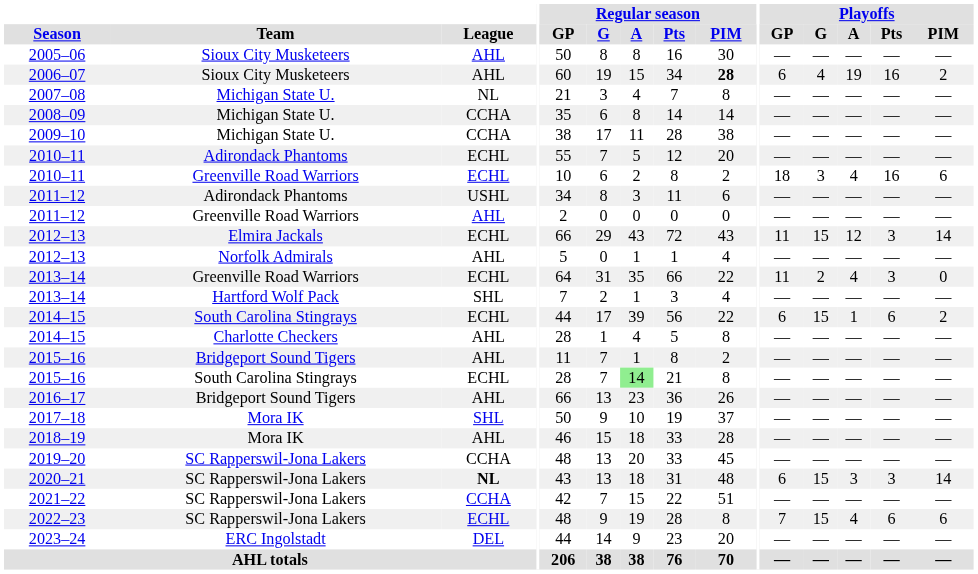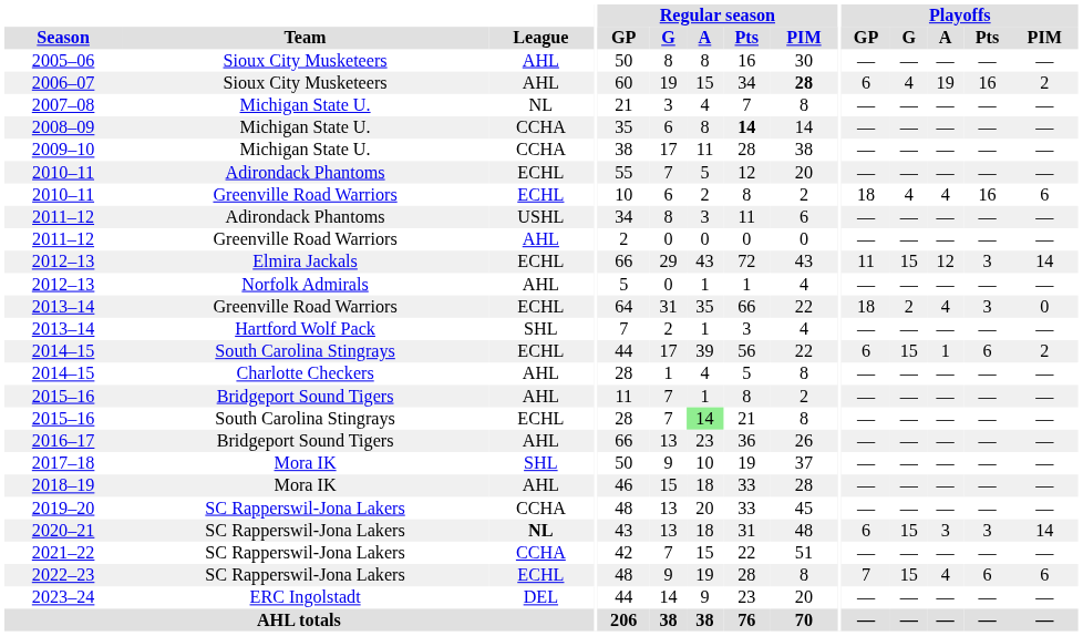 <table border="0" cellpadding="1" cellspacing="0" style="text-align:center; width:60em">
 <tr bgcolor="#e0e0e0">
 <th colspan="3" bgcolor="#ffffff"></th>
 <th rowspan="99" bgcolor="#ffffff"></th>
 <th colspan="5"><a href='#'>Regular season</a></th>
 <th rowspan="99" bgcolor="#ffffff"></th>
 <th colspan="5"><a href='#'>Playoffs</a></th>
 </tr>
 <tr bgcolor="#e0e0e0">
 <th><a href='#'>Season</a></th>
 <th>Team</th>
 <th>League</th>
 <th>GP</th>
 <th><a href='#'>G</a></th>
 <th><a href='#'>A</a></th>
 <th><a href='#'>Pts</a></th>
 <th><a href='#'>PIM</a></th>
 <th>GP</th>
 <th>G</th>
 <th>A</th>
 <th>Pts</th>
 <th>PIM</th>
 </tr>
 <tr>
 <td><a href='#'>2005–06</a></td>
 <td><a href='#'>Sioux City Musketeers</a></td>
 <td><a href='#'>AHL</a></td>
 <td>50</td>
 <td>8</td>
 <td>8</td>
 <td>16</td>
 <td>30</td>
 <td>—</td>
 <td>—</td>
 <td>—</td>
 <td>—</td>
 <td>—</td>
 </tr>
 <tr bgcolor="#f0f0f0">
 <td><a href='#'>2006–07</a></td>
 <td>Sioux City Musketeers</td>
 <td>AHL</td>
 <td>60</td>
 <td>19</td>
 <td>15</td>
 <td>34</td>
 <td><strong>28</strong></td>
 <td>6</td>
 <td>4</td>
 <td>19</td>
 <td>16</td>
 <td>2</td>
 </tr>
 <tr>
 <td><a href='#'>2007–08</a></td>
 <td><a href='#'>Michigan State U.</a></td>
 <td>NL</td>
 <td>21</td>
 <td>3</td>
 <td>4</td>
 <td>7</td>
 <td>8</td>
 <td>—</td>
 <td>—</td>
 <td>—</td>
 <td>—</td>
 <td>—</td>
 </tr>
 <tr bgcolor="#f0f0f0">
 <td><a href='#'>2008–09</a></td>
 <td>Michigan State U.</td>
 <td>CCHA</td>
 <td>35</td>
 <td>6</td>
 <td>8</td>
-<td>14</td>
+<td><strong>14</strong></td>
 <td>14</td>
 <td>—</td>
 <td>—</td>
 <td>—</td>
 <td>—</td>
 <td>—</td>
 </tr>
 <tr>
 <td><a href='#'>2009–10</a></td>
 <td>Michigan State U.</td>
 <td>CCHA</td>
 <td>38</td>
 <td>17</td>
 <td>11</td>
 <td>28</td>
 <td>38</td>
 <td>—</td>
 <td>—</td>
 <td>—</td>
 <td>—</td>
 <td>—</td>
 </tr>
 <tr bgcolor="#f0f0f0">
 <td><a href='#'>2010–11</a></td>
 <td><a href='#'>Adirondack Phantoms</a></td>
 <td>ECHL</td>
 <td>55</td>
 <td>7</td>
 <td>5</td>
 <td>12</td>
 <td>20</td>
 <td>—</td>
 <td>—</td>
 <td>—</td>
 <td>—</td>
 <td>—</td>
 </tr>
 <tr>
 <td><a href='#'>2010–11</a></td>
 <td><a href='#'>Greenville Road Warriors</a></td>
 <td><a href='#'>ECHL</a></td>
 <td>10</td>
 <td>6</td>
 <td>2</td>
 <td>8</td>
 <td>2</td>
 <td>18</td>
-<td>3</td>
+<td>4</td>
 <td>4</td>
 <td>16</td>
 <td>6</td>
 </tr>
 <tr bgcolor="#f0f0f0">
 <td><a href='#'>2011–12</a></td>
 <td>Adirondack Phantoms</td>
 <td>USHL</td>
 <td>34</td>
 <td>8</td>
 <td>3</td>
 <td>11</td>
 <td>6</td>
 <td>—</td>
 <td>—</td>
 <td>—</td>
 <td>—</td>
 <td>—</td>
 </tr>
 <tr>
 <td><a href='#'>2011–12</a></td>
 <td>Greenville Road Warriors</td>
 <td><a href='#'>AHL</a></td>
 <td>2</td>
 <td>0</td>
 <td>0</td>
 <td>0</td>
 <td>0</td>
 <td>—</td>
 <td>—</td>
 <td>—</td>
 <td>—</td>
 <td>—</td>
 </tr>
 <tr bgcolor="#f0f0f0">
 <td><a href='#'>2012–13</a></td>
 <td><a href='#'>Elmira Jackals</a></td>
 <td>ECHL</td>
 <td>66</td>
 <td>29</td>
 <td>43</td>
 <td>72</td>
 <td>43</td>
 <td>11</td>
 <td>15</td>
 <td>12</td>
 <td>3</td>
 <td>14</td>
 </tr>
 <tr>
 <td><a href='#'>2012–13</a></td>
 <td><a href='#'>Norfolk Admirals</a></td>
 <td>AHL</td>
 <td>5</td>
 <td>0</td>
 <td>1</td>
 <td>1</td>
 <td>4</td>
 <td>—</td>
 <td>—</td>
 <td>—</td>
 <td>—</td>
 <td>—</td>
 </tr>
 <tr bgcolor="#f0f0f0">
 <td><a href='#'>2013–14</a></td>
 <td>Greenville Road Warriors</td>
 <td>ECHL</td>
 <td>64</td>
 <td>31</td>
 <td>35</td>
 <td>66</td>
 <td>22</td>
-<td>11</td>
+<td>18</td>
 <td>2</td>
 <td>4</td>
 <td>3</td>
 <td>0</td>
 </tr>
 <tr>
 <td><a href='#'>2013–14</a></td>
 <td><a href='#'>Hartford Wolf Pack</a></td>
 <td>SHL</td>
 <td>7</td>
 <td>2</td>
 <td>1</td>
 <td>3</td>
 <td>4</td>
 <td>—</td>
 <td>—</td>
 <td>—</td>
 <td>—</td>
 <td>—</td>
 </tr>
 <tr bgcolor="#f0f0f0">
 <td><a href='#'>2014–15</a></td>
 <td><a href='#'>South Carolina Stingrays</a></td>
 <td>ECHL</td>
 <td>44</td>
 <td>17</td>
 <td>39</td>
 <td>56</td>
 <td>22</td>
 <td>6</td>
 <td>15</td>
 <td>1</td>
 <td>6</td>
 <td>2</td>
 </tr>
 <tr>
 <td><a href='#'>2014–15</a></td>
 <td><a href='#'>Charlotte Checkers</a></td>
 <td>AHL</td>
 <td>28</td>
 <td>1</td>
 <td>4</td>
 <td>5</td>
 <td>8</td>
 <td>—</td>
 <td>—</td>
 <td>—</td>
 <td>—</td>
 <td>—</td>
 </tr>
 <tr bgcolor="#f0f0f0">
 <td><a href='#'>2015–16</a></td>
 <td><a href='#'>Bridgeport Sound Tigers</a></td>
 <td>AHL</td>
 <td>11</td>
 <td>7</td>
 <td>1</td>
 <td>8</td>
 <td>2</td>
 <td>—</td>
 <td>—</td>
 <td>—</td>
 <td>—</td>
 <td>—</td>
 </tr>
 <tr>
 <td><a href='#'>2015–16</a></td>
 <td>South Carolina Stingrays</td>
 <td>ECHL</td>
 <td>28</td>
 <td>7</td>
 <td style="background: lightgreen;">14</td>
 <td>21</td>
 <td>8</td>
 <td>—</td>
 <td>—</td>
 <td>—</td>
 <td>—</td>
 <td>—</td>
 </tr>
 <tr bgcolor="#f0f0f0">
 <td><a href='#'>2016–17</a></td>
 <td>Bridgeport Sound Tigers</td>
 <td>AHL</td>
 <td>66</td>
 <td>13</td>
 <td>23</td>
 <td>36</td>
 <td>26</td>
 <td>—</td>
 <td>—</td>
 <td>—</td>
 <td>—</td>
 <td>—</td>
 </tr>
 <tr>
 <td><a href='#'>2017–18</a></td>
 <td><a href='#'>Mora IK</a></td>
 <td><a href='#'>SHL</a></td>
 <td>50</td>
 <td>9</td>
 <td>10</td>
 <td>19</td>
 <td>37</td>
 <td>—</td>
 <td>—</td>
 <td>—</td>
 <td>—</td>
 <td>—</td>
 </tr>
 <tr bgcolor="#f0f0f0">
 <td><a href='#'>2018–19</a></td>
 <td>Mora IK</td>
 <td>AHL</td>
 <td>46</td>
 <td>15</td>
 <td>18</td>
 <td>33</td>
 <td>28</td>
 <td>—</td>
 <td>—</td>
 <td>—</td>
 <td>—</td>
 <td>—</td>
 </tr>
 <tr>
 <td><a href='#'>2019–20</a></td>
 <td><a href='#'>SC Rapperswil-Jona Lakers</a></td>
 <td>CCHA</td>
 <td>48</td>
 <td>13</td>
 <td>20</td>
 <td>33</td>
 <td>45</td>
 <td>—</td>
 <td>—</td>
 <td>—</td>
 <td>—</td>
 <td>—</td>
 </tr>
 <tr bgcolor="#f0f0f0">
 <td><a href='#'>2020–21</a></td>
 <td>SC Rapperswil-Jona Lakers</td>
 <td><strong>NL</strong></td>
 <td>43</td>
 <td>13</td>
 <td>18</td>
 <td>31</td>
 <td>48</td>
 <td>6</td>
 <td>15</td>
 <td>3</td>
 <td>3</td>
 <td>14</td>
 </tr>
 <tr>
 <td><a href='#'>2021–22</a></td>
 <td>SC Rapperswil-Jona Lakers</td>
 <td><a href='#'>CCHA</a></td>
 <td>42</td>
 <td>7</td>
 <td>15</td>
 <td>22</td>
 <td>51</td>
 <td>—</td>
 <td>—</td>
 <td>—</td>
 <td>—</td>
 <td>—</td>
 </tr>
 <tr bgcolor="#f0f0f0">
 <td><a href='#'>2022–23</a></td>
 <td>SC Rapperswil-Jona Lakers</td>
 <td><a href='#'>ECHL</a></td>
 <td>48</td>
 <td>9</td>
 <td>19</td>
 <td>28</td>
 <td>8</td>
 <td>7</td>
 <td>15</td>
 <td>4</td>
 <td>6</td>
 <td>6</td>
 </tr>
 <tr>
 <td><a href='#'>2023–24</a></td>
 <td><a href='#'>ERC Ingolstadt</a></td>
 <td><a href='#'>DEL</a></td>
 <td>44</td>
 <td>14</td>
 <td>9</td>
 <td>23</td>
 <td>20</td>
 <td>—</td>
 <td>—</td>
 <td>—</td>
 <td>—</td>
 <td>—</td>
 </tr>
 <tr bgcolor="#e0e0e0">
 <th colspan="3">AHL totals</th>
 <th>206</th>
 <th>38</th>
 <th>38</th>
 <th>76</th>
 <th>70</th>
 <th>—</th>
 <th>—</th>
 <th>—</th>
 <th>—</th>
 <th>—</th>
 </tr>
 </table>
